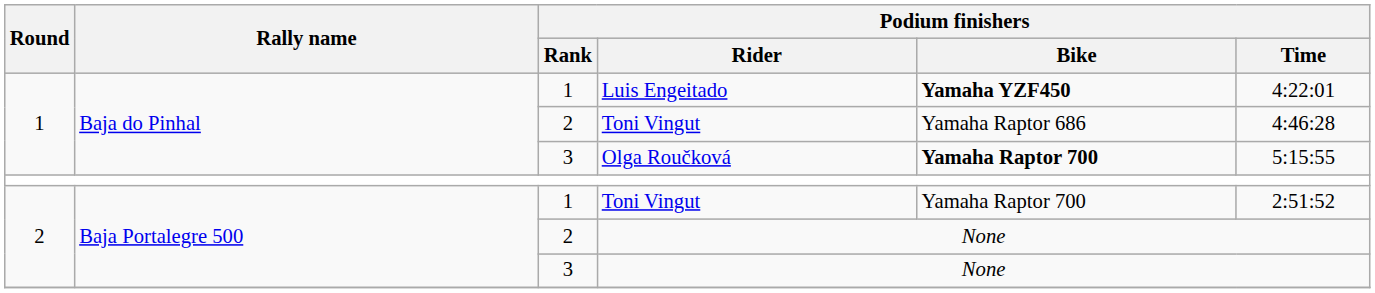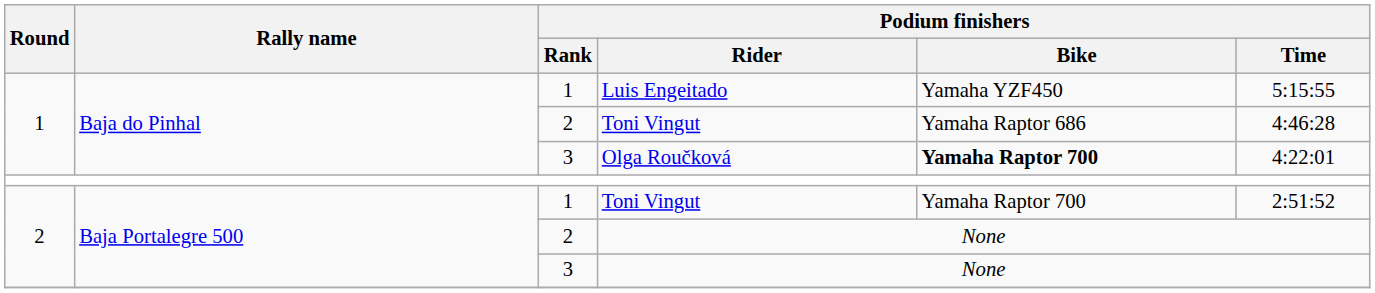 <table class="wikitable" style="font-size:85%;">
 <tr>
 <th rowspan=2>Round</th>
 <th style="width:22em" rowspan=2>Rally name</th>
 <th colspan=4>Podium finishers</th>
 </tr>
 <tr>
 <th>Rank</th>
 <th style="width:15em">Rider</th>
 <th style="width:15em">Bike</th>
 <th style="width:6em">Time</th>
 </tr>
 <tr>
 <td rowspan=3 align=center>1</td>
 <td rowspan=3> <a href='#'>Baja do Pinhal</a></td>
 <td align=center>1</td>
 <td> <a href='#'>Luis Engeitado</a></td>
-<td><strong>Yamaha YZF450</strong></td>
-<td align=center>4:22:01</td>
+<td>Yamaha YZF450</td>
+<td align=center>5:15:55</td>
 </tr>
 <tr>
 <td align=center>2</td>
 <td> <a href='#'>Toni Vingut</a></td>
 <td>Yamaha Raptor 686</td>
 <td align=center>4:46:28</td>
 </tr>
 <tr>
 <td align=center>3</td>
 <td> <a href='#'>Olga Roučková</a></td>
 <td><strong>Yamaha Raptor 700</strong></td>
-<td align=center>5:15:55</td>
+<td align=center>4:22:01</td>
 </tr>
 <tr style="background:white;">
 <td colspan="6"></td>
 </tr>
 <tr>
 <td rowspan=3 align=center>2</td>
 <td rowspan=3> <a href='#'>Baja Portalegre 500</a></td>
 <td align=center>1</td>
 <td> <a href='#'>Toni Vingut</a></td>
 <td>Yamaha Raptor 700</td>
 <td align=center>2:51:52</td>
 </tr>
 <tr>
 <td align=center>2</td>
 <td colspan="3" align=center><em>None</em></td>
 </tr>
 <tr>
 <td align=center>3</td>
 <td colspan="3" align=center><em>None</em></td>
 </tr>
 <tr style="background:white;">
 </tr>
 </table>
